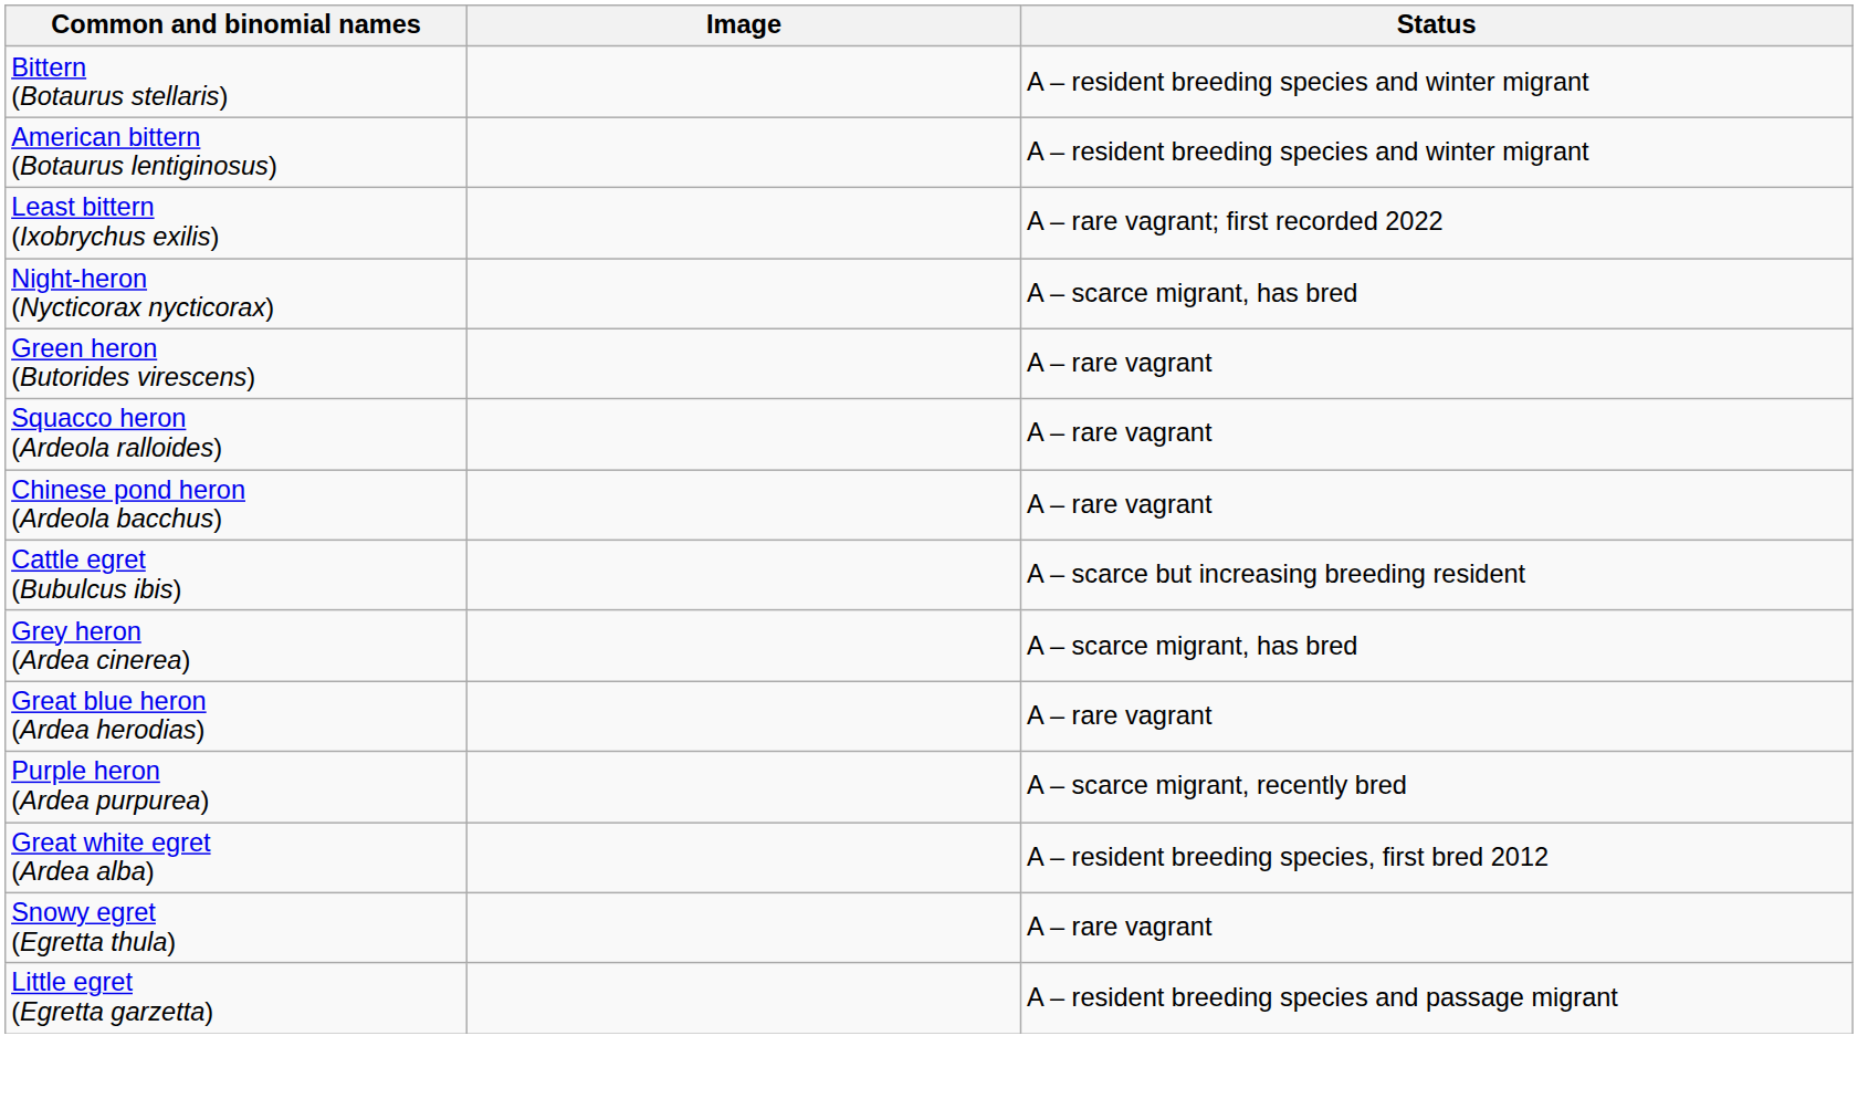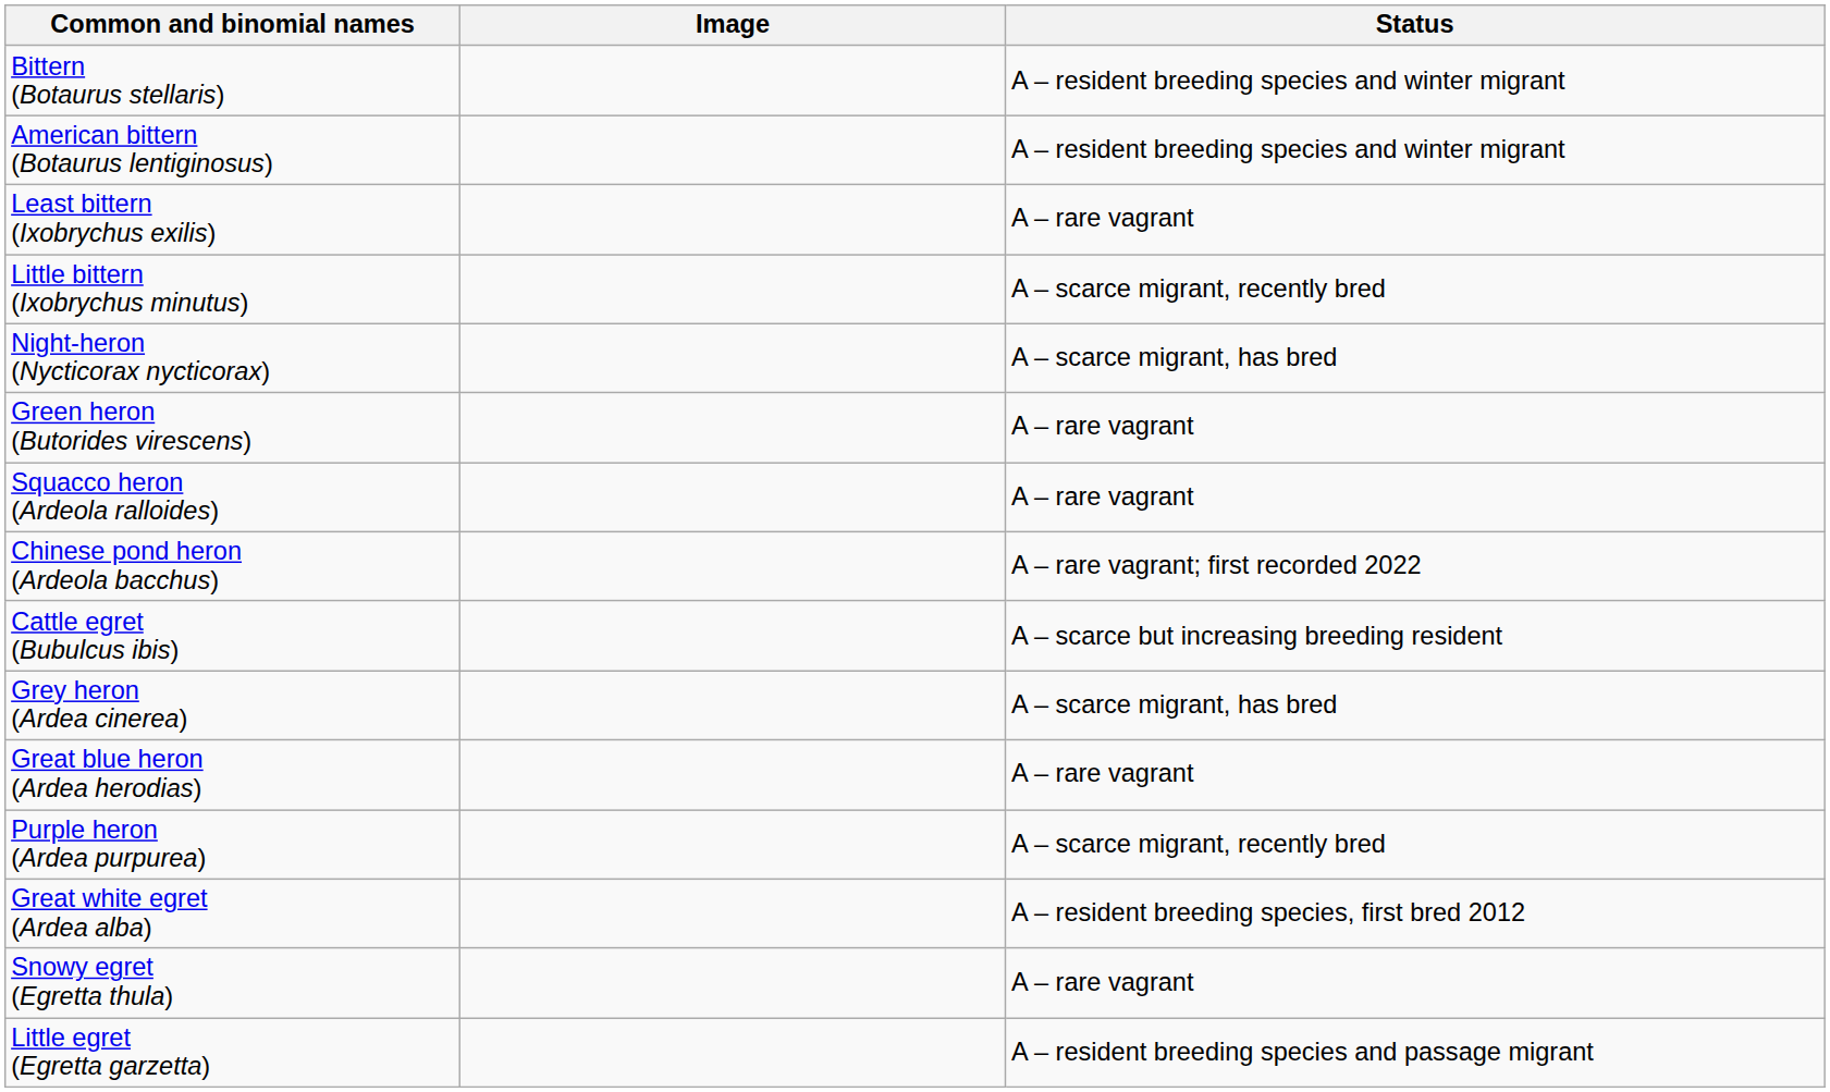 <table width=90% class="wikitable">
 <tr>
 <th width=25%>Common and binomial names</th>
 <th width=30%>Image</th>
 <th width=45%>Status</th>
 </tr>
 <tr>
 <td><a href='#'>Bittern</a><br>(<em>Botaurus stellaris</em>)</td>
 <td></td>
 <td>A – resident breeding species and winter migrant</td>
 </tr>
 <tr>
 <td><a href='#'>American bittern</a><br>(<em>Botaurus lentiginosus</em>)</td>
 <td></td>
 <td>A – resident breeding species and winter migrant</td>
 </tr>
 <tr>
 <td><a href='#'>Least bittern</a><br>(<em>Ixobrychus exilis</em>)</td>
 <td></td>
-<td>A – rare vagrant; first recorded 2022</td>
+<td>A – rare vagrant</td>
+</tr>
+<tr>
+<td><a href='#'>Little bittern</a><br>(<em>Ixobrychus minutus</em>)</td>
+<td></td>
+<td>A – scarce migrant, recently bred</td>
 </tr>
 <tr>
 <td><a href='#'>Night-heron</a><br>(<em>Nycticorax nycticorax</em>)</td>
 <td></td>
 <td>A – scarce migrant, has bred</td>
 </tr>
 <tr>
 <td><a href='#'>Green heron</a><br>(<em>Butorides virescens</em>)</td>
 <td></td>
 <td>A – rare vagrant</td>
 </tr>
 <tr>
 <td><a href='#'>Squacco heron</a><br>(<em>Ardeola ralloides</em>)</td>
 <td></td>
 <td>A – rare vagrant</td>
 </tr>
 <tr>
 <td><a href='#'>Chinese pond heron</a><br>(<em>Ardeola bacchus</em>)</td>
 <td></td>
-<td>A – rare vagrant</td>
+<td>A – rare vagrant; first recorded 2022</td>
 </tr>
 <tr>
 <td><a href='#'>Cattle egret</a><br>(<em>Bubulcus ibis</em>)</td>
 <td></td>
 <td>A – scarce but increasing breeding resident</td>
 </tr>
 <tr>
 <td><a href='#'>Grey heron</a><br>(<em>Ardea cinerea</em>)</td>
 <td></td>
 <td>A – scarce migrant, has bred</td>
 </tr>
 <tr>
 <td><a href='#'>Great blue heron</a><br>(<em>Ardea herodias</em>)</td>
 <td></td>
 <td>A – rare vagrant</td>
 </tr>
 <tr>
 <td><a href='#'>Purple heron</a><br>(<em>Ardea purpurea</em>)</td>
 <td></td>
 <td>A – scarce migrant, recently bred</td>
 </tr>
 <tr>
 <td><a href='#'>Great white egret</a><br>(<em>Ardea alba</em>)</td>
 <td></td>
 <td>A – resident breeding species, first bred 2012</td>
 </tr>
 <tr>
 <td><a href='#'>Snowy egret</a><br>(<em>Egretta thula</em>)</td>
 <td></td>
 <td>A – rare vagrant</td>
 </tr>
 <tr>
 <td><a href='#'>Little egret</a><br>(<em>Egretta garzetta</em>)</td>
 <td></td>
 <td>A – resident breeding species and passage migrant</td>
 </tr>
 </table>
